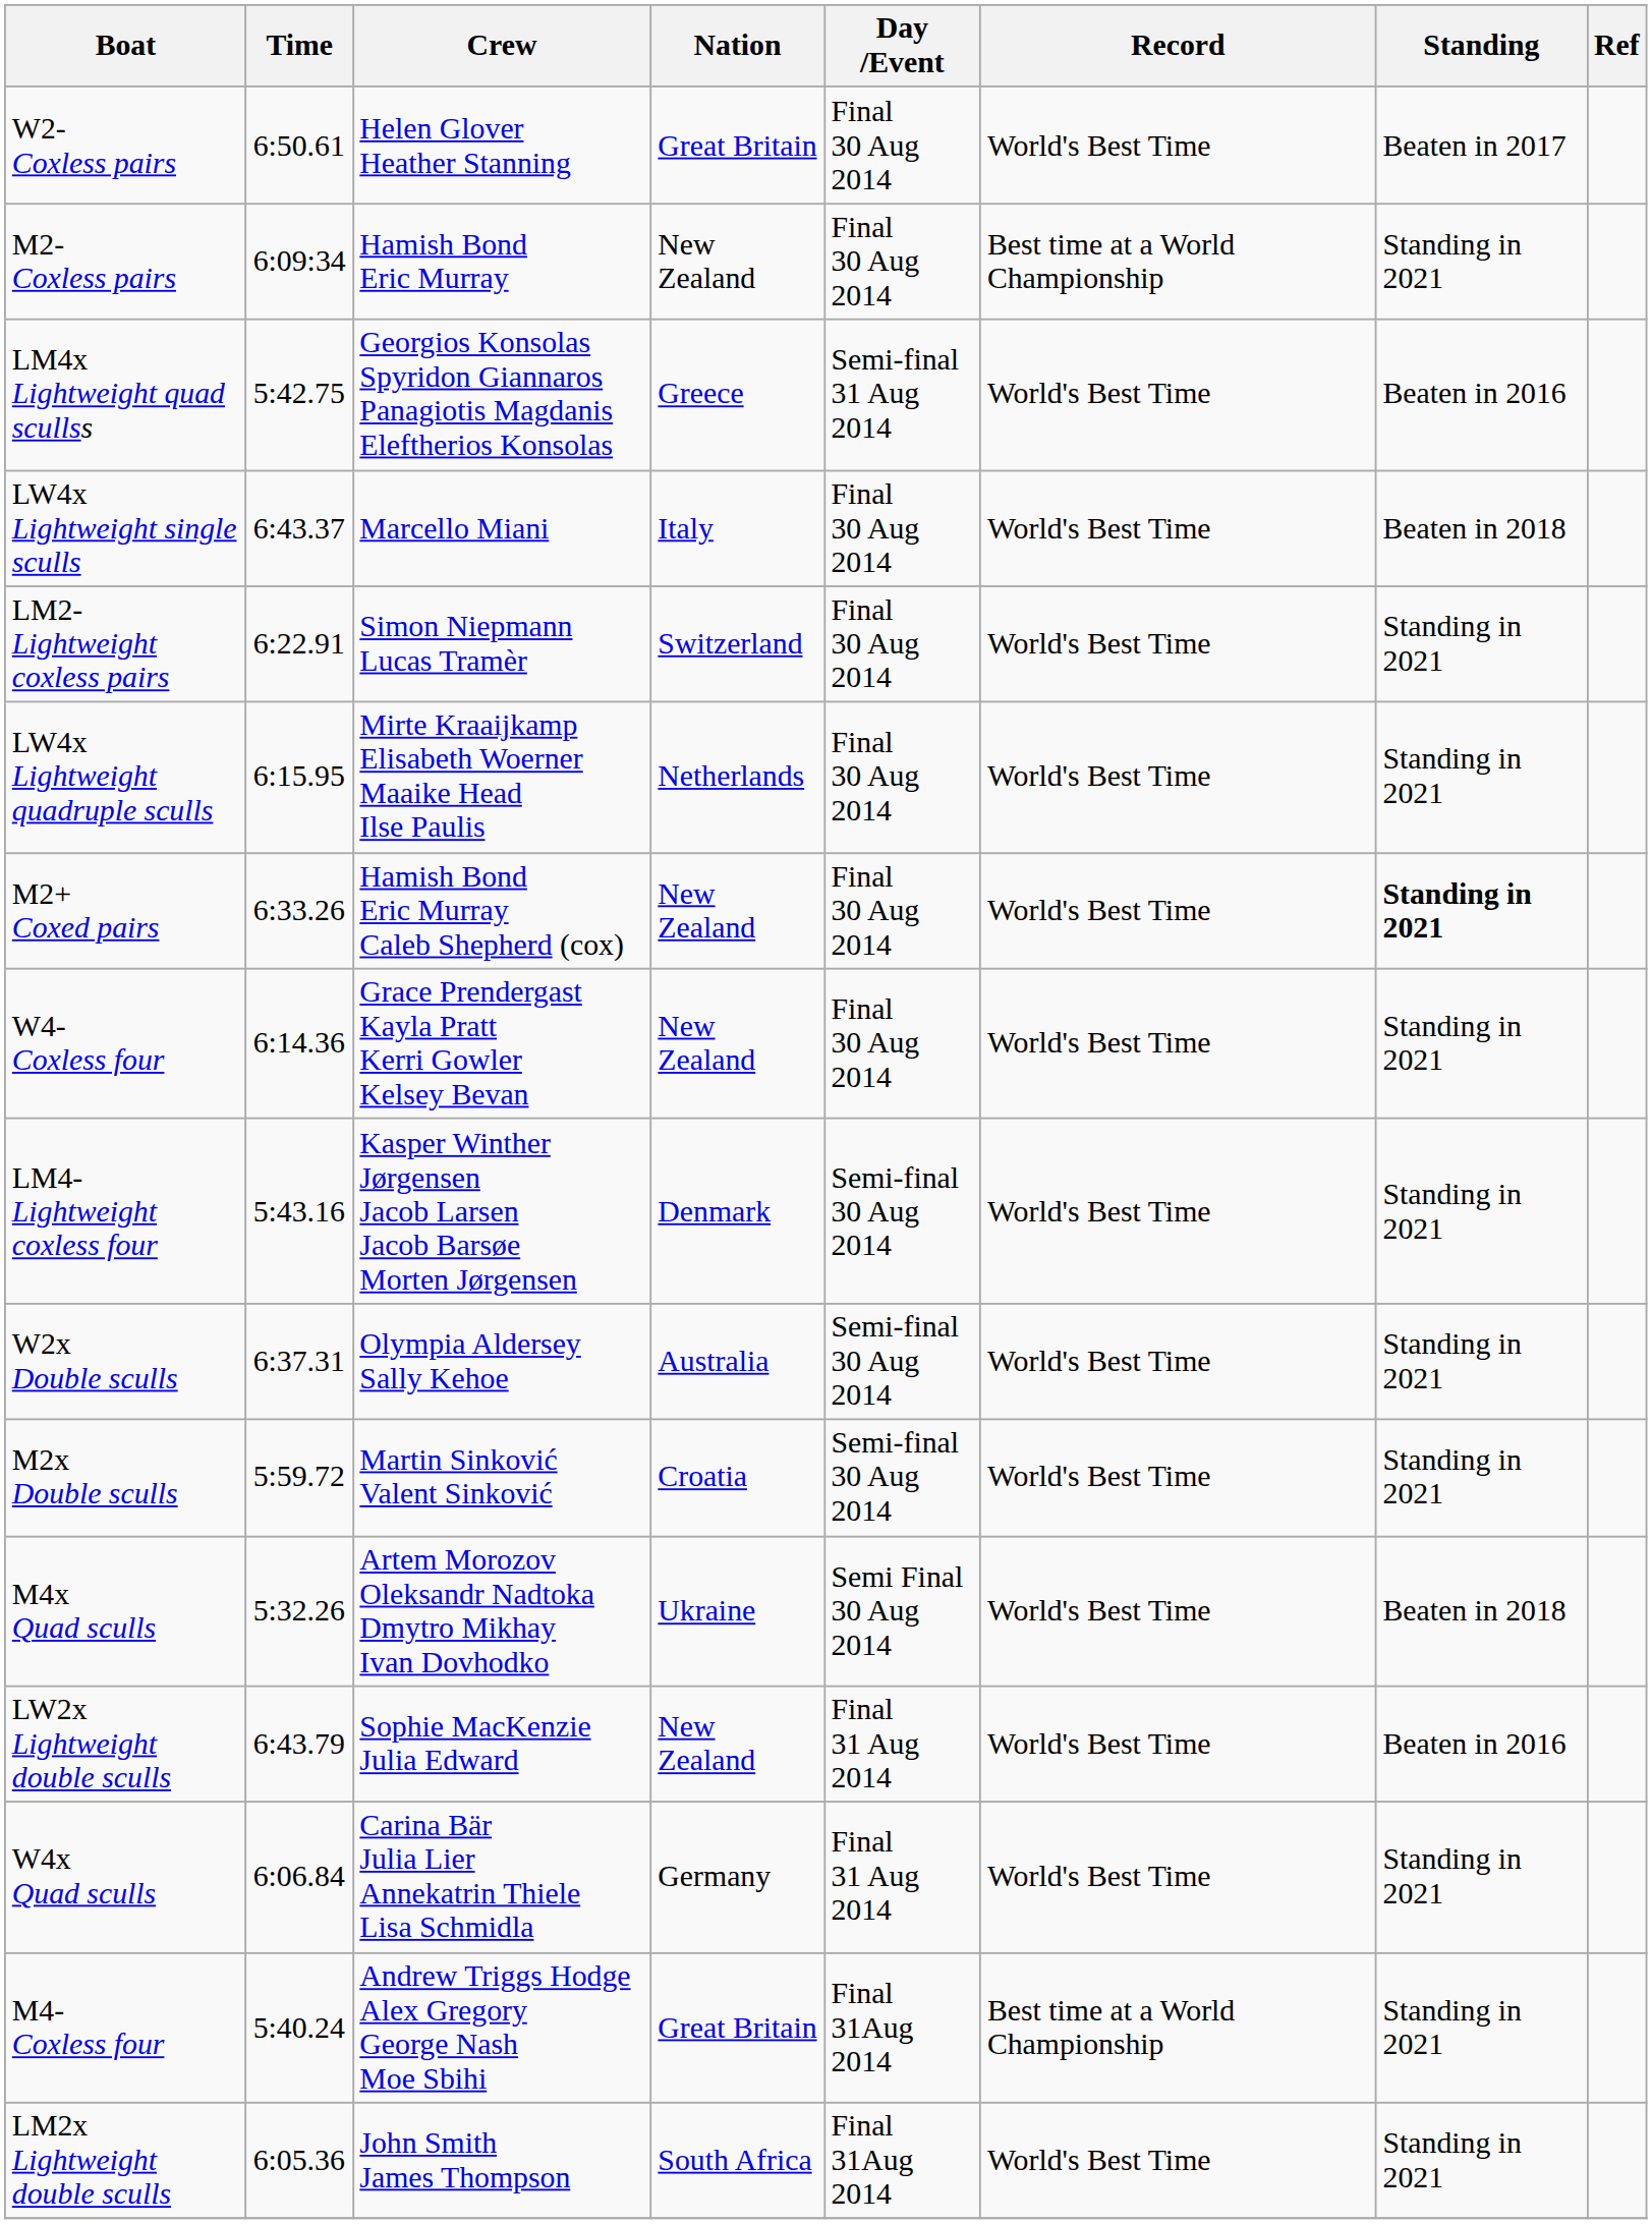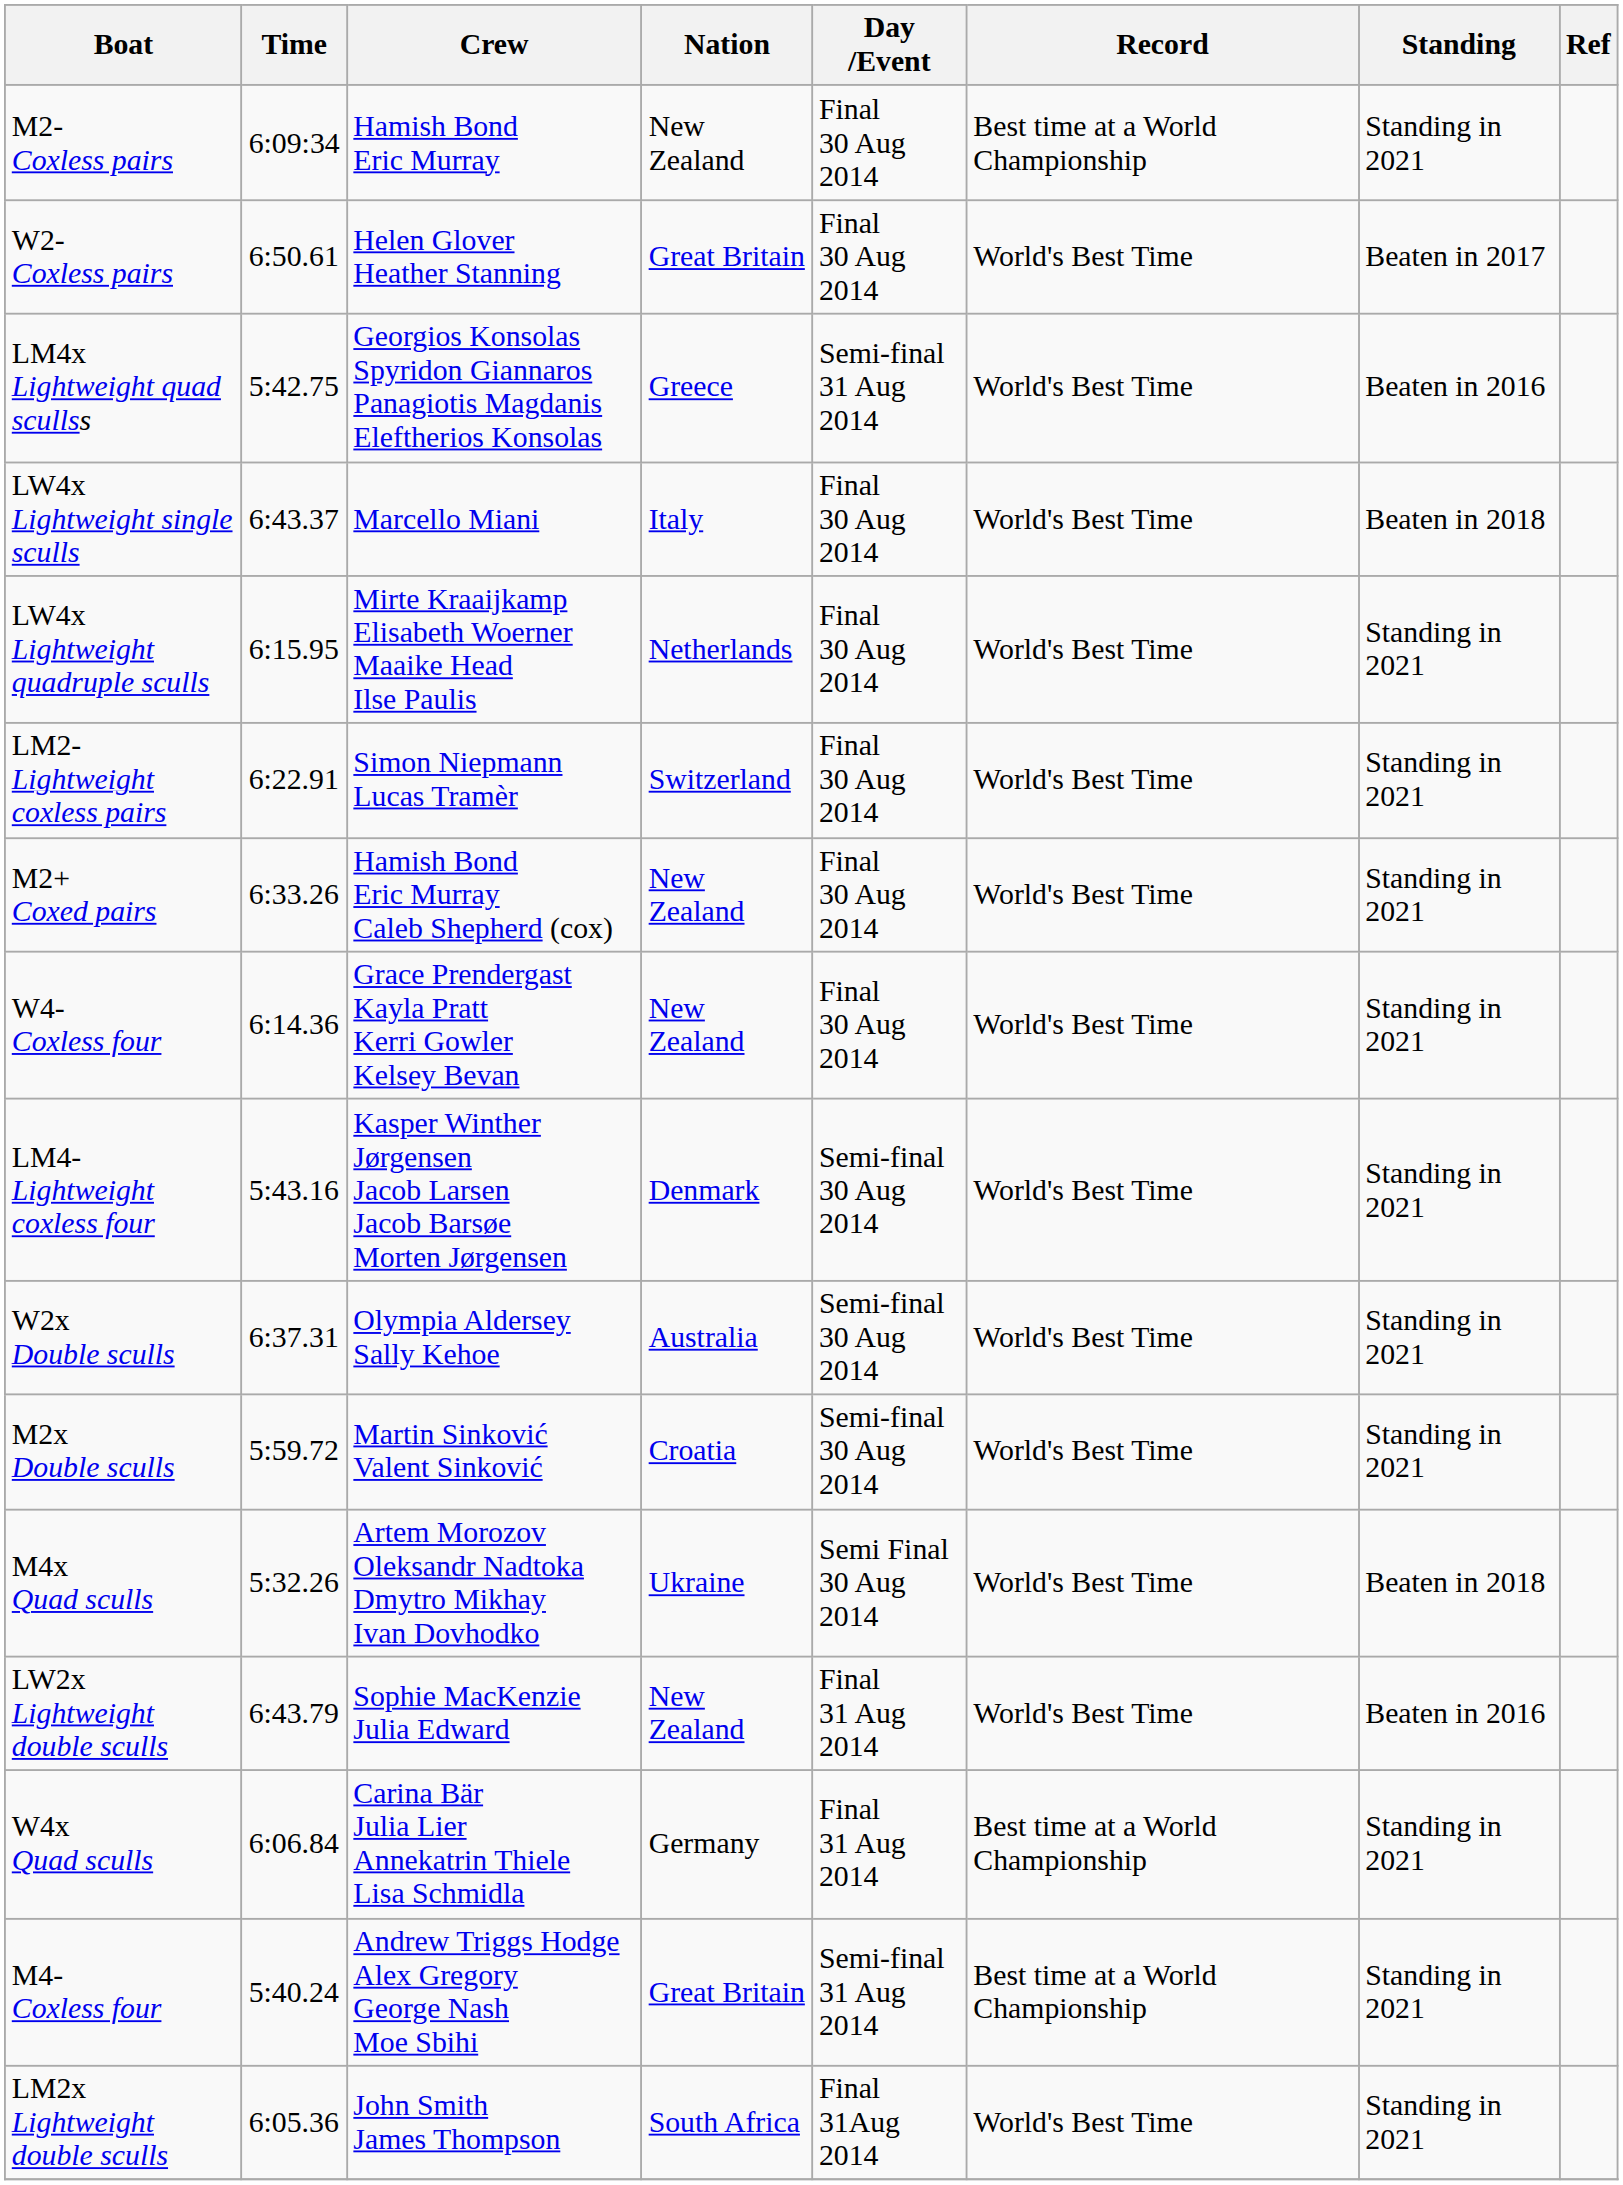 <table class="wikitable sortable">
 <tr>
 <th Width=120pt>Boat</th>
 <th>Time</th>
 <th>Crew</th>
 <th>Nation</th>
 <th>Day /Event</th>
 <th>Record</th>
 <th>Standing</th>
 <th>Ref</th>
 </tr>
 <tr>
+<td>M2- <br><em><a href='#'>Coxless pairs</a></em></td>
+<td>6:09:34</td>
+<td><a href='#'>Hamish Bond</a><br> <a href='#'>Eric Murray</a></td>
+<td> New Zealand</td>
+<td>Final <br> 30 Aug 2014</td>
+<td>Best time at a World Championship</td>
+<td>Standing in 2021</td>
+<td></td>
+</tr>
+<tr>
 <td>W2- <br><em><a href='#'>Coxless pairs</a></em></td>
 <td>6:50.61</td>
 <td><a href='#'>Helen Glover</a> <br> <a href='#'>Heather Stanning</a></td>
 <td> <a href='#'>Great Britain</a></td>
 <td>Final <br> 30 Aug 2014</td>
 <td>World's Best Time</td>
 <td>Beaten in 2017</td>
-<td></td>
-</tr>
-<tr>
-<td>M2- <br><em><a href='#'>Coxless pairs</a></em></td>
-<td>6:09:34</td>
-<td><a href='#'>Hamish Bond</a><br> <a href='#'>Eric Murray</a></td>
-<td> New Zealand</td>
-<td>Final <br> 30 Aug 2014</td>
-<td>Best time at a World Championship</td>
-<td>Standing in 2021</td>
 <td></td>
 </tr>
 <tr>
 <td>LM4x <br><em><a href='#'>Lightweight quad sculls</a>s</em></td>
 <td>5:42.75</td>
 <td><a href='#'>Georgios Konsolas</a><br> <a href='#'>Spyridon Giannaros</a><br> <a href='#'>Panagiotis Magdanis</a><br> <a href='#'>Eleftherios Konsolas</a></td>
 <td> <a href='#'>Greece</a></td>
 <td>Semi-final<br>31 Aug 2014</td>
 <td>World's Best Time</td>
 <td>Beaten in 2016</td>
 <td></td>
 </tr>
 <tr>
 <td>LW4x <br><em><a href='#'>Lightweight single sculls</a></em></td>
 <td>6:43.37</td>
 <td><a href='#'>Marcello Miani</a></td>
 <td> <a href='#'>Italy</a></td>
 <td>Final <br> 30 Aug 2014</td>
 <td>World's Best Time</td>
 <td>Beaten in 2018</td>
 <td></td>
 </tr>
 <tr>
-<td>LM2- <br><em><a href='#'>Lightweight coxless pairs</a></em></td>
-<td>6:22.91</td>
-<td><a href='#'>Simon Niepmann</a><br> <a href='#'>Lucas Tramèr</a></td>
-<td> <a href='#'>Switzerland</a></td>
+<td>LW4x <br><em><a href='#'>Lightweight quadruple sculls</a></em></td>
+<td>6:15.95</td>
+<td><a href='#'>Mirte Kraaijkamp</a><br>  <a href='#'>Elisabeth Woerner</a><br>  <a href='#'>Maaike Head</a><br>  <a href='#'>Ilse Paulis</a></td>
+<td> <a href='#'>Netherlands</a></td>
 <td>Final <br> 30 Aug 2014</td>
 <td>World's Best Time</td>
 <td>Standing in 2021</td>
 <td></td>
 </tr>
 <tr>
-<td>LW4x <br><em><a href='#'>Lightweight quadruple sculls</a></em></td>
-<td>6:15.95</td>
-<td><a href='#'>Mirte Kraaijkamp</a><br>  <a href='#'>Elisabeth Woerner</a><br>  <a href='#'>Maaike Head</a><br>  <a href='#'>Ilse Paulis</a></td>
-<td> <a href='#'>Netherlands</a></td>
+<td>LM2- <br><em><a href='#'>Lightweight coxless pairs</a></em></td>
+<td>6:22.91</td>
+<td><a href='#'>Simon Niepmann</a><br> <a href='#'>Lucas Tramèr</a></td>
+<td> <a href='#'>Switzerland</a></td>
 <td>Final <br> 30 Aug 2014</td>
 <td>World's Best Time</td>
 <td>Standing in 2021</td>
 <td></td>
 </tr>
 <tr>
 <td>M2+ <br><em><a href='#'>Coxed pairs</a></em></td>
 <td>6:33.26</td>
 <td><a href='#'>Hamish Bond</a><br> <a href='#'>Eric Murray</a><br> <a href='#'>Caleb Shepherd</a> (cox)</td>
 <td> <a href='#'>New Zealand</a></td>
 <td>Final <br> 30 Aug 2014</td>
 <td>World's Best Time</td>
-<td><strong>Standing in 2021</strong></td>
+<td>Standing in 2021</td>
 <td></td>
 </tr>
 <tr>
 <td>W4- <br><em><a href='#'>Coxless four</a></em></td>
 <td>6:14.36</td>
 <td><a href='#'>Grace Prendergast</a><br>  <a href='#'>Kayla Pratt</a><br>  <a href='#'>Kerri Gowler</a><br>  <a href='#'>Kelsey Bevan</a></td>
 <td> <a href='#'>New Zealand</a></td>
 <td>Final <br> 30 Aug 2014</td>
 <td>World's Best Time</td>
 <td>Standing in 2021</td>
 <td></td>
 </tr>
 <tr>
 <td>LM4- <br><em><a href='#'>Lightweight coxless four</a></em></td>
 <td>5:43.16</td>
 <td><a href='#'>Kasper Winther Jørgensen</a><br> <a href='#'>Jacob Larsen</a><br> <a href='#'>Jacob Barsøe</a><br> <a href='#'>Morten Jørgensen</a></td>
 <td> <a href='#'>Denmark</a></td>
 <td>Semi-final<br>30 Aug 2014</td>
 <td>World's Best Time</td>
 <td>Standing in 2021</td>
 <td></td>
 </tr>
 <tr>
 <td>W2x <br><em><a href='#'>Double sculls</a></em></td>
 <td>6:37.31</td>
 <td><a href='#'>Olympia Aldersey</a><br>  <a href='#'>Sally Kehoe</a></td>
 <td> <a href='#'>Australia</a></td>
 <td>Semi-final<br>30 Aug 2014</td>
 <td>World's Best Time</td>
 <td>Standing in 2021</td>
 <td></td>
 </tr>
 <tr>
 <td>M2x <br><em><a href='#'>Double sculls</a></em></td>
 <td>5:59.72</td>
 <td><a href='#'>Martin Sinković</a><br> <a href='#'>Valent Sinković</a></td>
 <td> <a href='#'>Croatia</a></td>
 <td>Semi-final<br>30 Aug 2014</td>
 <td>World's Best Time</td>
 <td>Standing in 2021</td>
 <td></td>
 </tr>
 <tr>
 <td>M4x <br><em><a href='#'>Quad sculls</a></em></td>
 <td>5:32.26</td>
 <td><a href='#'>Artem Morozov</a><br> <a href='#'>Oleksandr Nadtoka</a><br> <a href='#'>Dmytro Mikhay</a><br> <a href='#'>Ivan Dovhodko</a></td>
 <td> <a href='#'>Ukraine</a></td>
 <td>Semi Final <br> 30 Aug 2014</td>
 <td>World's Best Time</td>
 <td>Beaten in 2018</td>
 <td></td>
 </tr>
 <tr>
 <td>LW2x <br><em><a href='#'>Lightweight double sculls</a></em></td>
 <td>6:43.79</td>
 <td><a href='#'>Sophie MacKenzie</a><br> <a href='#'>Julia Edward</a></td>
 <td> <a href='#'>New Zealand</a></td>
 <td>Final<br>31 Aug 2014</td>
 <td>World's Best Time</td>
 <td>Beaten in 2016</td>
 <td></td>
 </tr>
 <tr>
 <td>W4x <br><em><a href='#'>Quad sculls</a></em></td>
 <td>6:06.84</td>
 <td><a href='#'>Carina Bär</a><br>  <a href='#'>Julia Lier</a><br>  <a href='#'>Annekatrin Thiele</a><br>  <a href='#'>Lisa Schmidla</a></td>
 <td> Germany</td>
 <td>Final<br>31 Aug 2014</td>
-<td>World's Best Time</td>
+<td>Best time at a World Championship</td>
 <td>Standing in 2021</td>
 <td></td>
 </tr>
 <tr>
 <td>M4- <br><em><a href='#'>Coxless four</a></em></td>
 <td>5:40.24</td>
 <td><a href='#'>Andrew Triggs Hodge</a><br><a href='#'>Alex Gregory</a><br> <a href='#'>George Nash</a><br> <a href='#'>Moe Sbihi</a></td>
 <td> <a href='#'>Great Britain</a></td>
-<td>Final<br>31Aug 2014</td>
+<td>Semi-final<br>31 Aug 2014</td>
 <td>Best time at a World Championship</td>
 <td>Standing in 2021</td>
 <td></td>
 </tr>
 <tr>
 <td>LM2x <br><em><a href='#'>Lightweight double sculls</a></em></td>
 <td>6:05.36</td>
 <td><a href='#'>John Smith</a><br> <a href='#'>James Thompson</a></td>
 <td> <a href='#'>South Africa</a></td>
 <td>Final<br>31Aug 2014</td>
 <td>World's Best Time</td>
 <td>Standing in 2021</td>
 <td></td>
 </tr>
 <tr>
 </tr>
 </table>
